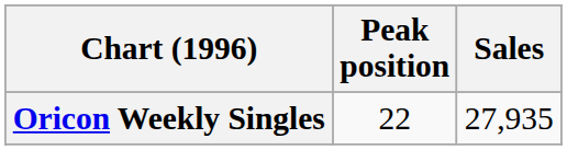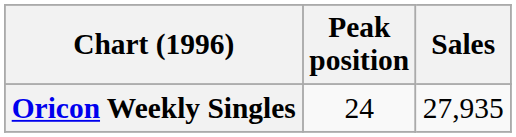 <table class="wikitable sortable plainrowheaders">
 <tr>
 <th scope="col">Chart (1996)</th>
 <th scope="col">Peak<br>position</th>
 <th scope="col">Sales</th>
 </tr>
 <tr>
 <th scope="row"><a href='#'>Oricon</a> Weekly Singles</th>
-<td align="center">22</td>
+<td align="center">24</td>
 <td align="center">27,935</td>
 </tr>
 </table>
